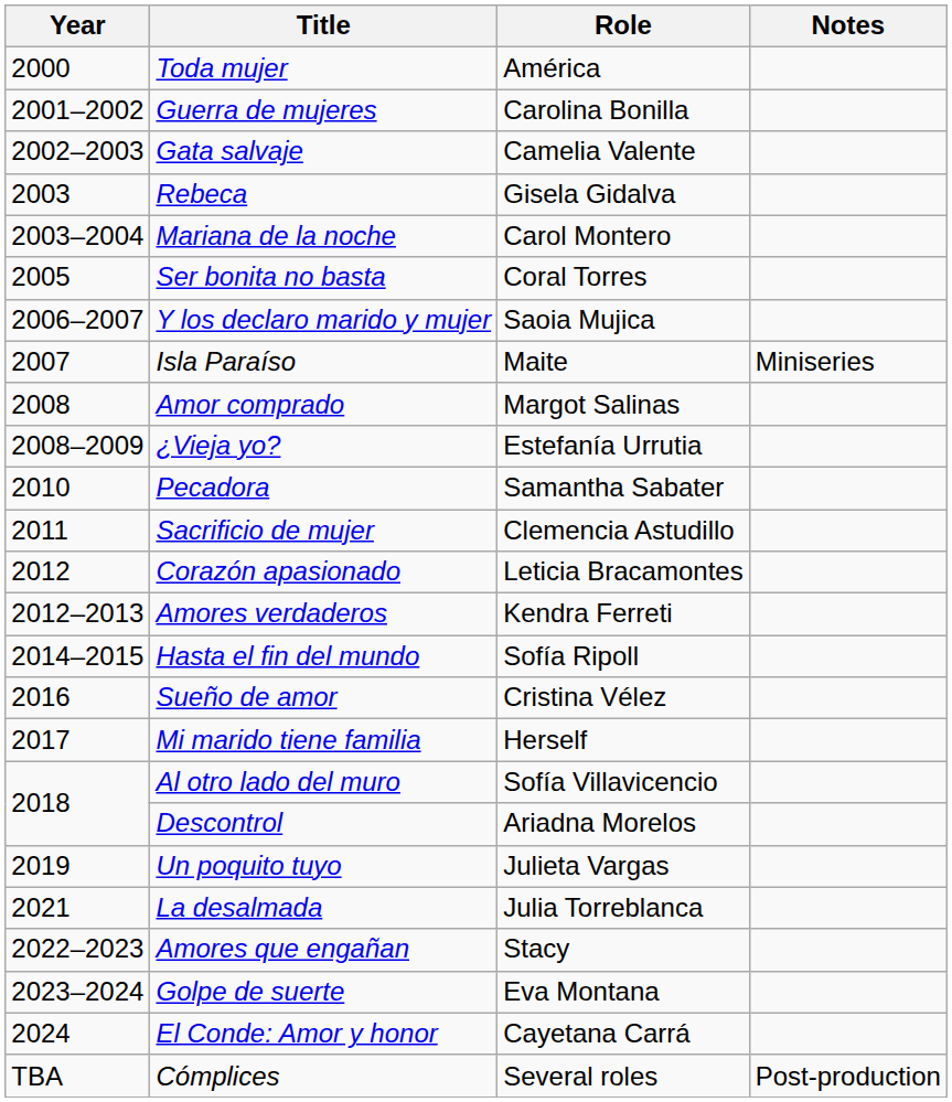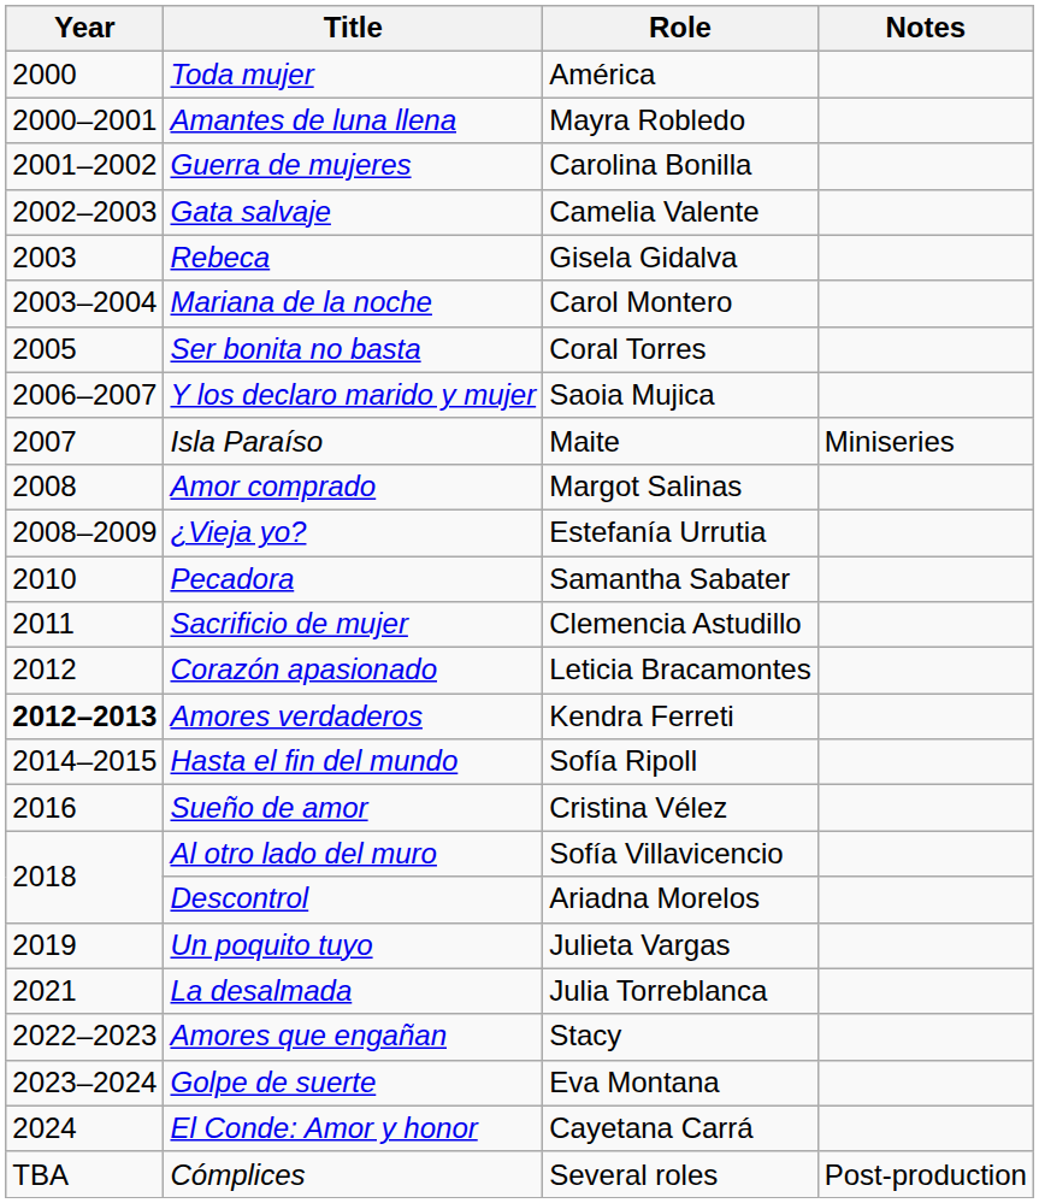 <table class="wikitable sortable">
 <tr>
 <th>Year</th>
 <th>Title</th>
 <th>Role</th>
 <th>Notes</th>
 </tr>
 <tr>
 <td>2000</td>
 <td><em><a href='#'>Toda mujer</a></em></td>
 <td>América</td>
+<td></td>
+</tr>
+<tr>
+<td>2000–2001</td>
+<td><em><a href='#'>Amantes de luna llena</a></em></td>
+<td>Mayra Robledo</td>
 <td></td>
 </tr>
 <tr>
 <td>2001–2002</td>
 <td><em><a href='#'>Guerra de mujeres</a></em></td>
 <td>Carolina Bonilla</td>
 <td></td>
 </tr>
 <tr>
 <td>2002–2003</td>
 <td><em><a href='#'>Gata salvaje</a></em></td>
 <td>Camelia Valente</td>
 <td></td>
 </tr>
 <tr>
 <td>2003</td>
 <td><em><a href='#'>Rebeca</a></em></td>
 <td>Gisela Gidalva</td>
 <td></td>
 </tr>
 <tr>
 <td>2003–2004</td>
 <td><em><a href='#'>Mariana de la noche</a></em></td>
 <td>Carol Montero</td>
 <td></td>
 </tr>
 <tr>
 <td>2005</td>
 <td><em><a href='#'>Ser bonita no basta</a></em></td>
 <td>Coral Torres</td>
 <td></td>
 </tr>
 <tr>
 <td>2006–2007</td>
 <td><em><a href='#'>Y los declaro marido y mujer</a></em></td>
 <td>Saoia Mujica</td>
 <td></td>
 </tr>
 <tr>
 <td>2007</td>
 <td><em>Isla Paraíso</em></td>
 <td>Maite</td>
 <td>Miniseries</td>
 </tr>
 <tr>
 <td>2008</td>
 <td><em><a href='#'>Amor comprado</a></em></td>
 <td>Margot Salinas</td>
 <td></td>
 </tr>
 <tr>
 <td>2008–2009</td>
 <td><em><a href='#'>¿Vieja yo?</a></em></td>
 <td>Estefanía Urrutia</td>
 <td></td>
 </tr>
 <tr>
 <td>2010</td>
 <td><em><a href='#'>Pecadora</a></em></td>
 <td>Samantha Sabater</td>
 <td></td>
 </tr>
 <tr>
 <td>2011</td>
 <td><em><a href='#'>Sacrificio de mujer</a></em></td>
 <td>Clemencia Astudillo</td>
 <td></td>
 </tr>
 <tr>
 <td>2012</td>
 <td><em><a href='#'>Corazón apasionado</a></em></td>
 <td>Leticia Bracamontes</td>
 <td></td>
 </tr>
 <tr>
-<td>2012–2013</td>
+<td><strong>2012–2013</strong></td>
 <td><em><a href='#'>Amores verdaderos</a></em></td>
 <td>Kendra Ferreti</td>
 <td></td>
 </tr>
 <tr>
 <td>2014–2015</td>
 <td><em><a href='#'>Hasta el fin del mundo</a></em></td>
 <td>Sofía Ripoll</td>
 <td></td>
 </tr>
 <tr>
 <td>2016</td>
 <td><em><a href='#'>Sueño de amor</a></em></td>
 <td>Cristina Vélez</td>
-<td></td>
-</tr>
-<tr>
-<td>2017</td>
-<td><em><a href='#'>Mi marido tiene familia</a></em></td>
-<td>Herself</td>
 <td></td>
 </tr>
 <tr>
 <td rowspan="2">2018</td>
 <td><em><a href='#'>Al otro lado del muro</a></em></td>
 <td>Sofía Villavicencio</td>
 <td></td>
 </tr>
 <tr>
 <td><em><a href='#'>Descontrol</a></em></td>
 <td>Ariadna Morelos</td>
 <td></td>
 </tr>
 <tr>
 <td>2019</td>
 <td><em><a href='#'>Un poquito tuyo</a></em></td>
 <td>Julieta Vargas</td>
 <td></td>
 </tr>
 <tr>
 <td>2021</td>
 <td><em><a href='#'>La desalmada</a></em></td>
 <td>Julia Torreblanca</td>
 <td></td>
 </tr>
 <tr>
 <td>2022–2023</td>
 <td><em><a href='#'>Amores que engañan</a></em></td>
 <td>Stacy</td>
 <td></td>
 </tr>
 <tr>
 <td>2023–2024</td>
 <td><em><a href='#'>Golpe de suerte</a></em></td>
 <td>Eva Montana</td>
 <td></td>
 </tr>
 <tr>
 <td>2024</td>
 <td><em><a href='#'>El Conde: Amor y honor</a></em></td>
 <td>Cayetana Carrá</td>
 <td></td>
 </tr>
 <tr>
 <td>TBA</td>
 <td><em>Cómplices</em></td>
 <td>Several roles</td>
 <td>Post-production</td>
 </tr>
 </table>
